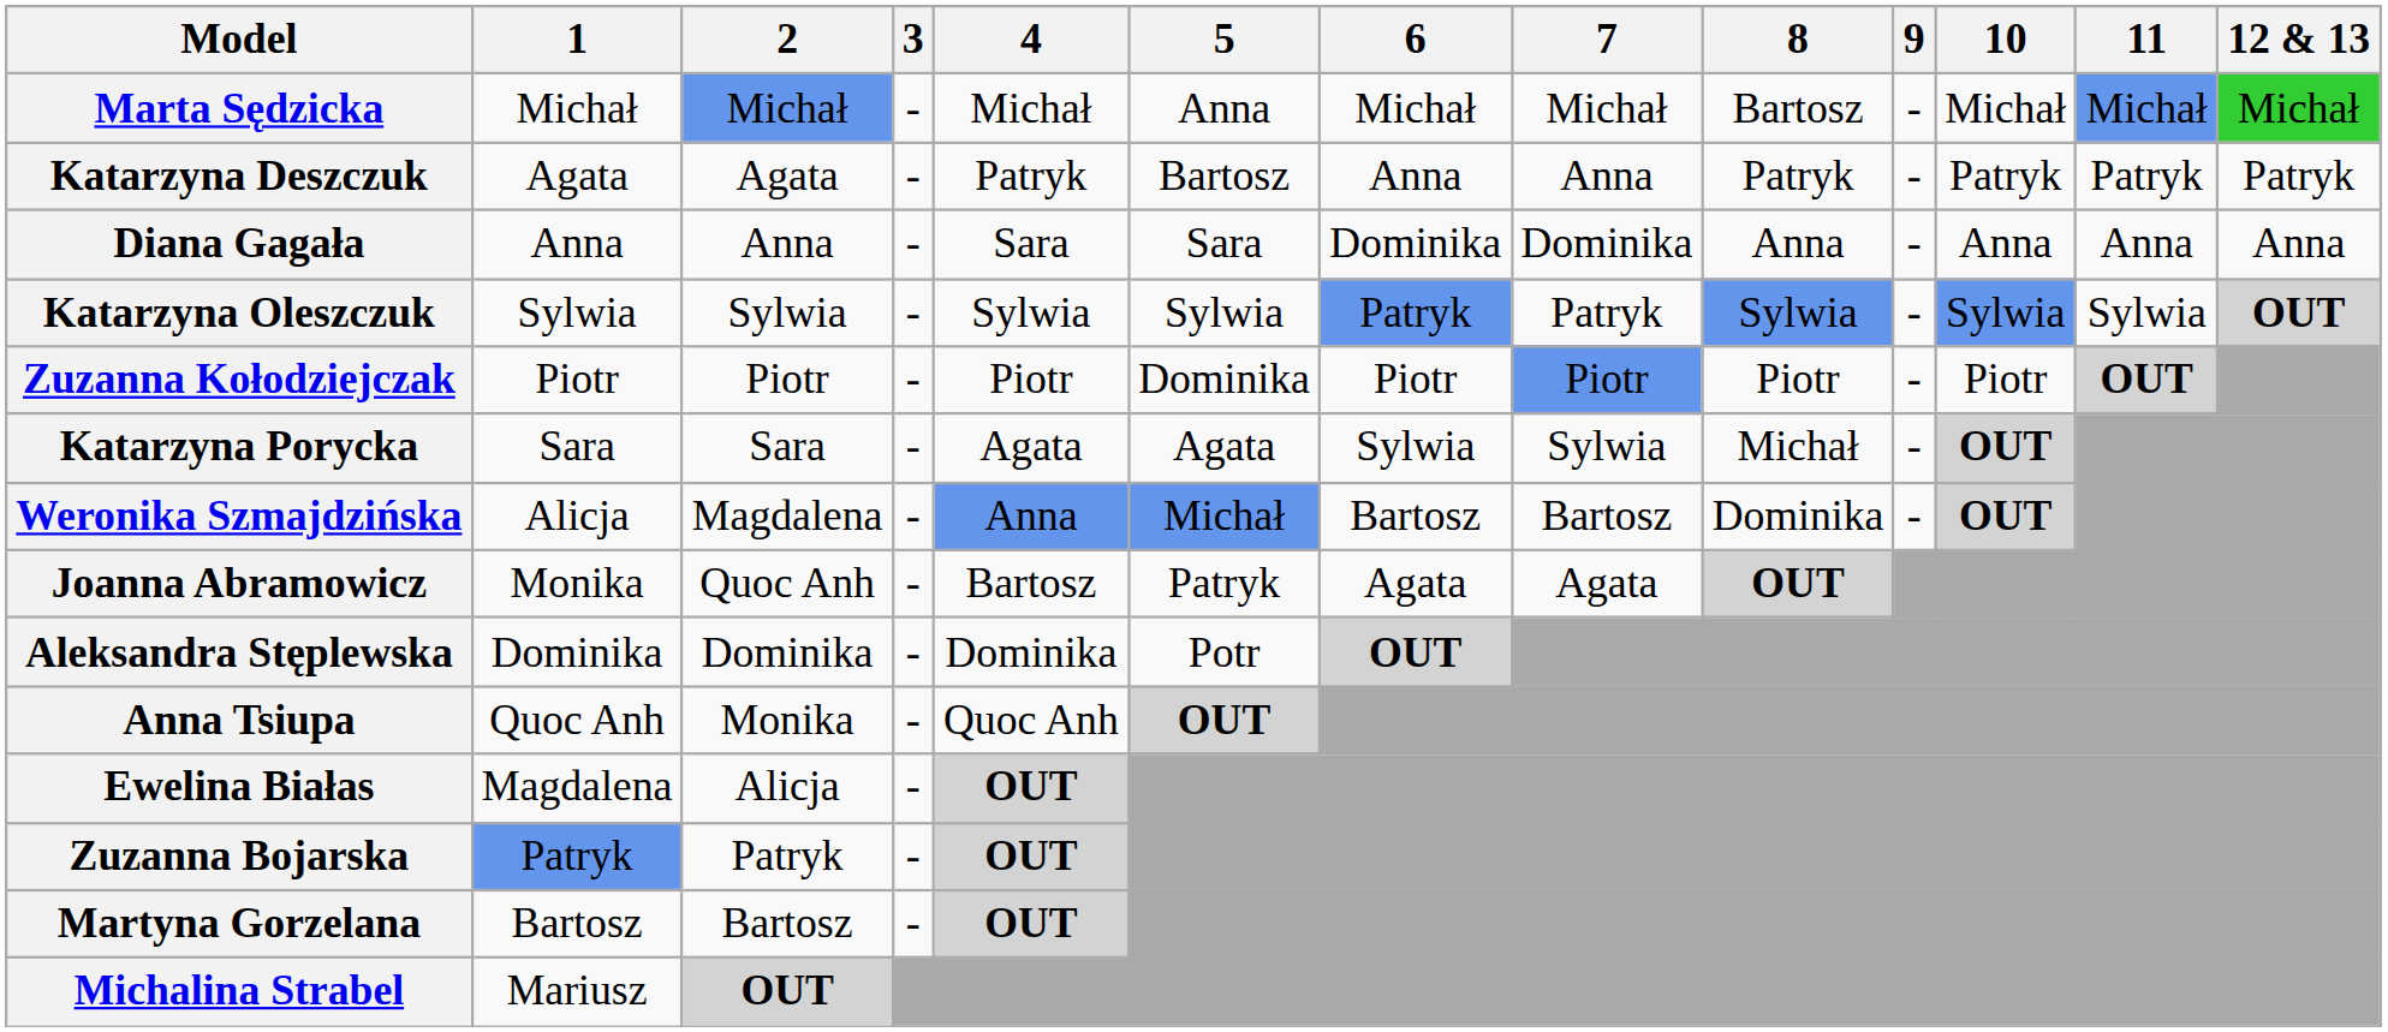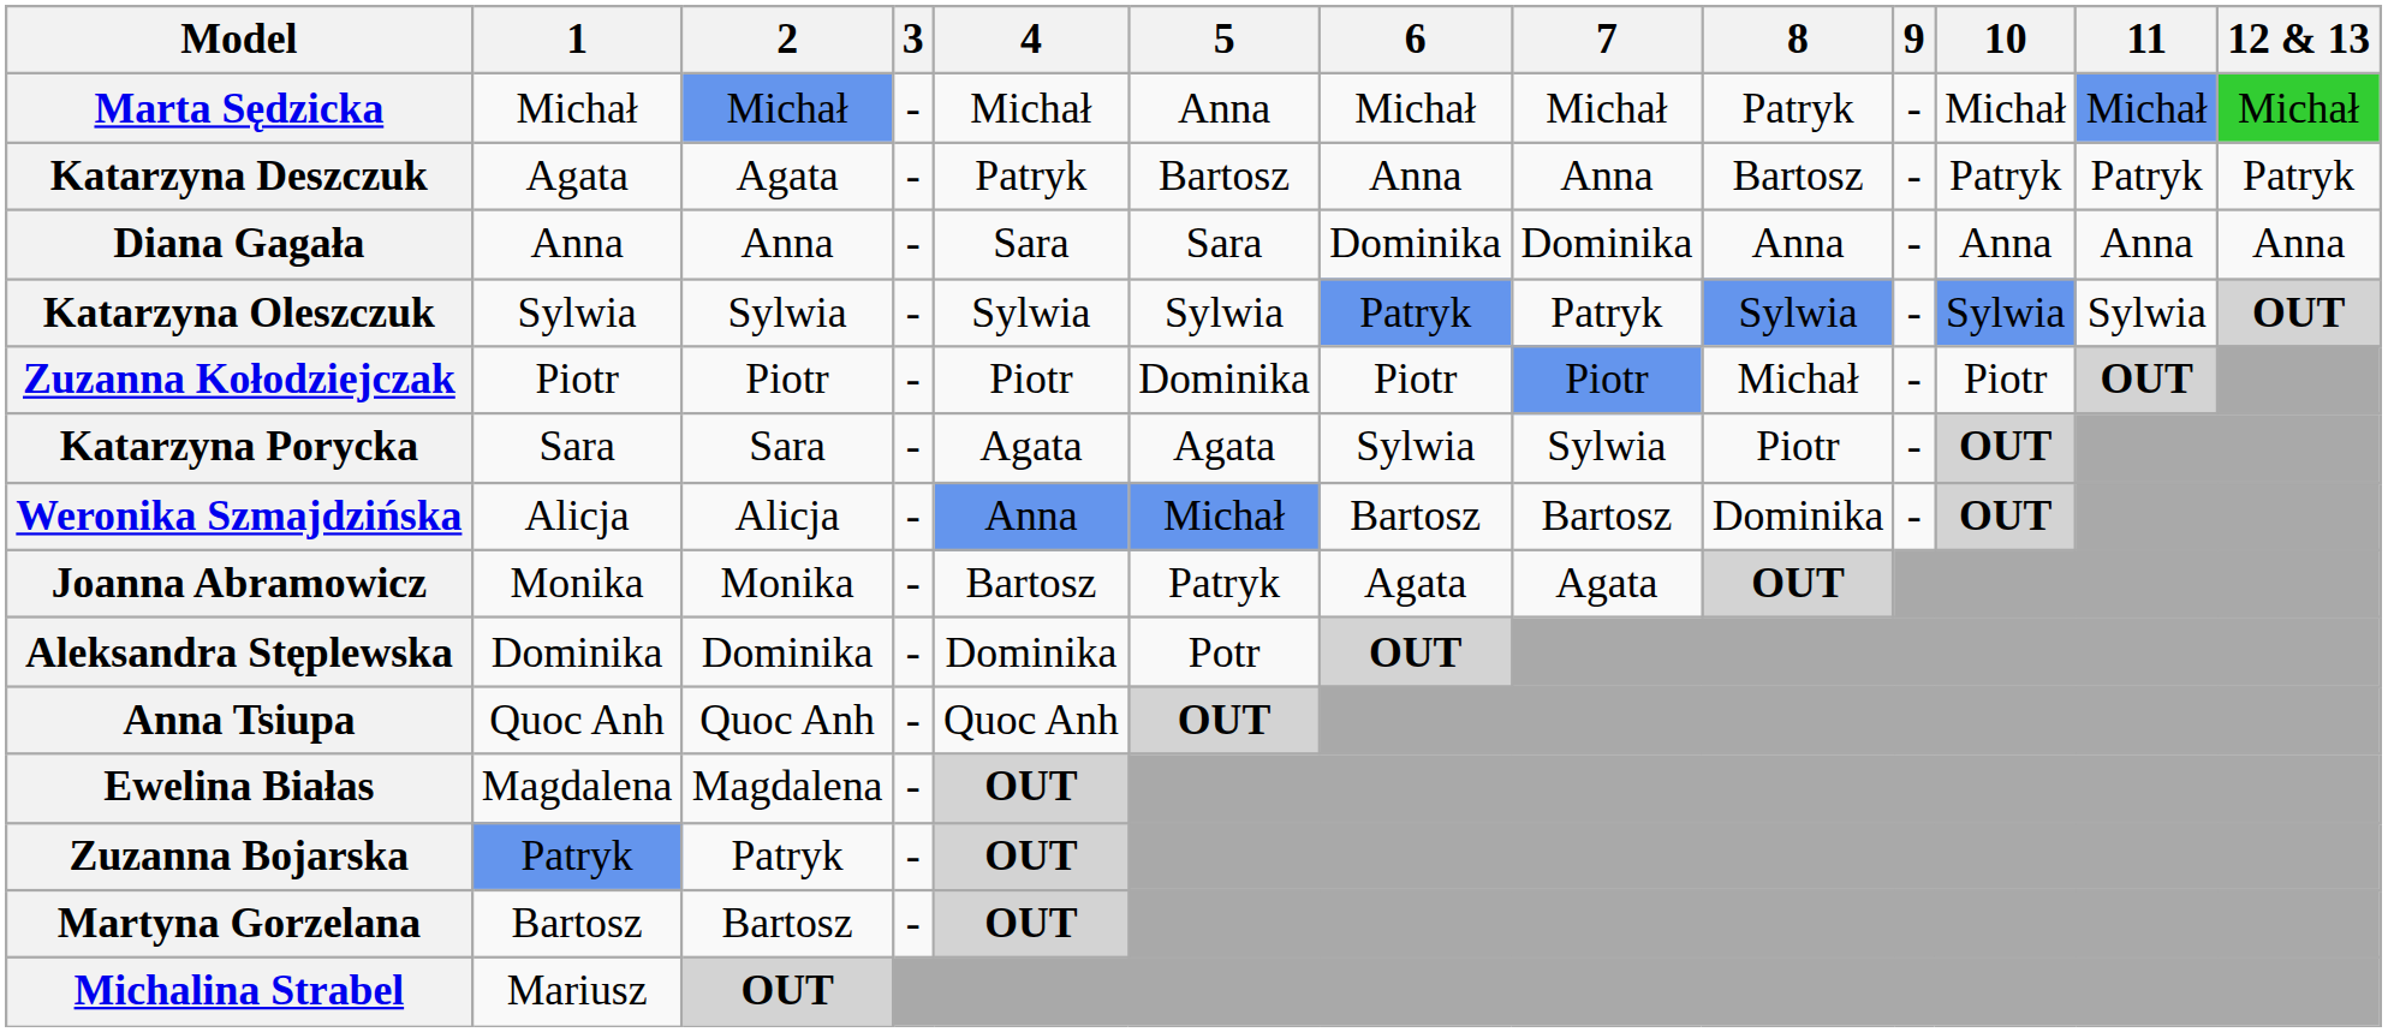 <table class="wikitable" style="text-align:center">
 <tr>
 <th><strong>Model</strong></th>
 <th>1</th>
 <th>2</th>
 <th>3</th>
 <th>4</th>
 <th>5</th>
 <th>6</th>
 <th>7</th>
 <th>8</th>
 <th>9</th>
 <th>10</th>
 <th>11</th>
 <th>12 & 13</th>
 </tr>
 <tr>
 <th><a href='#'>Marta Sędzicka</a></th>
 <td>Michał</td>
 <td bgcolor="cornflowerblue">Michał</td>
 <td>-</td>
 <td>Michał</td>
 <td>Anna</td>
 <td>Michał</td>
 <td>Michał</td>
-<td>Bartosz</td>
+<td>Patryk</td>
 <td>-</td>
 <td>Michał</td>
 <td bgcolor="cornflowerblue">Michał</td>
 <td style="background:Limegreen;">Michał</td>
 </tr>
 <tr>
 <th>Katarzyna Deszczuk</th>
 <td>Agata</td>
 <td>Agata</td>
 <td>-</td>
 <td>Patryk</td>
 <td>Bartosz</td>
 <td>Anna</td>
 <td>Anna</td>
-<td>Patryk</td>
+<td>Bartosz</td>
 <td>-</td>
 <td>Patryk</td>
 <td>Patryk</td>
 <td>Patryk</td>
 </tr>
 <tr>
 <th>Diana Gagała</th>
 <td>Anna</td>
 <td>Anna</td>
 <td>-</td>
 <td>Sara</td>
 <td>Sara</td>
 <td>Dominika</td>
 <td>Dominika</td>
 <td>Anna</td>
 <td>-</td>
 <td>Anna</td>
 <td>Anna</td>
 <td>Anna</td>
 </tr>
 <tr>
 <th>Katarzyna Oleszczuk</th>
 <td>Sylwia</td>
 <td>Sylwia</td>
 <td>-</td>
 <td>Sylwia</td>
 <td>Sylwia</td>
 <td bgcolor="cornflowerblue">Patryk</td>
 <td>Patryk</td>
 <td bgcolor="cornflowerblue">Sylwia</td>
 <td>-</td>
 <td bgcolor="cornflowerblue">Sylwia</td>
 <td>Sylwia</td>
 <td style="background:lightgrey;"><strong>OUT</strong></td>
 </tr>
 <tr>
 <th><a href='#'>Zuzanna Kołodziejczak</a></th>
 <td>Piotr</td>
 <td>Piotr</td>
 <td>-</td>
 <td>Piotr</td>
 <td>Dominika</td>
 <td>Piotr</td>
 <td bgcolor="cornflowerblue">Piotr</td>
-<td>Piotr</td>
+<td>Michał</td>
 <td>-</td>
 <td>Piotr</td>
 <td style="background:lightgrey;"><strong>OUT</strong></td>
 <td bgcolor="darkgray" colspan="3"></td>
 </tr>
 <tr>
 <th>Katarzyna Porycka</th>
 <td>Sara</td>
 <td>Sara</td>
 <td>-</td>
 <td>Agata</td>
 <td>Agata</td>
 <td>Sylwia</td>
 <td>Sylwia</td>
-<td>Michał</td>
+<td>Piotr</td>
 <td>-</td>
 <td style="background:lightgrey;"><strong>OUT</strong></td>
 <td bgcolor="darkgray" colspan="4"></td>
 </tr>
 <tr>
 <th><a href='#'>Weronika Szmajdzińska</a></th>
 <td>Alicja</td>
-<td>Magdalena</td>
+<td>Alicja</td>
 <td>-</td>
 <td bgcolor="cornflowerblue">Anna</td>
 <td bgcolor="cornflowerblue">Michał</td>
 <td>Bartosz</td>
 <td>Bartosz</td>
 <td>Dominika</td>
 <td>-</td>
 <td style="background:lightgrey;"><strong>OUT</strong></td>
 <td bgcolor="darkgray" colspan="4"></td>
 </tr>
 <tr>
 <th>Joanna Abramowicz</th>
 <td>Monika</td>
-<td>Quoc Anh</td>
+<td>Monika</td>
 <td>-</td>
 <td>Bartosz</td>
 <td>Patryk</td>
 <td>Agata</td>
 <td>Agata</td>
 <td style="background:lightgrey;"><strong>OUT</strong></td>
 <td bgcolor="darkgray" colspan="5"></td>
 </tr>
 <tr>
 <th>Aleksandra Stęplewska</th>
 <td>Dominika</td>
 <td>Dominika</td>
 <td>-</td>
 <td>Dominika</td>
 <td>Potr</td>
 <td style="background:lightgrey;"><strong>OUT</strong></td>
 <td bgcolor="darkgray" colspan="6"></td>
 </tr>
 <tr>
 <th>Anna Tsiupa</th>
 <td>Quoc Anh</td>
-<td>Monika</td>
+<td>Quoc Anh</td>
 <td>-</td>
 <td>Quoc Anh</td>
 <td style="background:lightgrey;"><strong>OUT</strong></td>
 <td bgcolor="darkgray" colspan="7"></td>
 </tr>
 <tr>
 <th>Ewelina Białas</th>
 <td>Magdalena</td>
-<td>Alicja</td>
+<td>Magdalena</td>
 <td>-</td>
 <td style="background:lightgrey;"><strong>OUT</strong></td>
 <td bgcolor="darkgray" colspan="8"></td>
 </tr>
 <tr>
 <th>Zuzanna Bojarska</th>
 <td bgcolor="cornflowerblue">Patryk</td>
 <td>Patryk</td>
 <td>-</td>
 <td style="background:lightgrey;"><strong>OUT</strong></td>
 <td bgcolor="darkgray" colspan="8"></td>
 </tr>
 <tr>
 <th>Martyna Gorzelana</th>
 <td>Bartosz</td>
 <td>Bartosz</td>
 <td>-</td>
 <td style="background:lightgrey;"><strong>OUT</strong></td>
 <td bgcolor="darkgray" colspan="8"></td>
 </tr>
 <tr>
 <th><a href='#'>Michalina Strabel</a></th>
 <td>Mariusz</td>
 <td style="background:lightgrey;"><strong>OUT</strong></td>
 <td bgcolor="darkgray" colspan="10"></td>
 </tr>
 </table>
